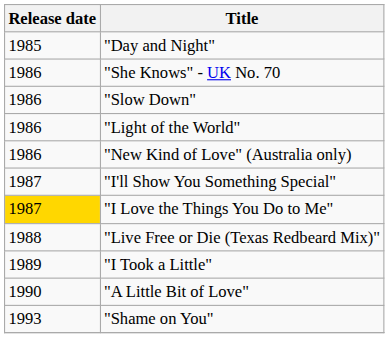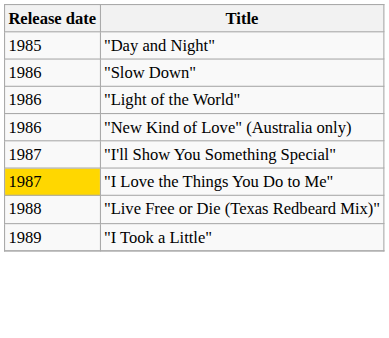 <table class="wikitable" style="font-size: 95%;">
 <tr>
 <th>Release date</th>
 <th>Title</th>
 </tr>
 <tr>
 <td>1985</td>
 <td>"Day and Night"</td>
-</tr>
-<tr>
-<td>1986</td>
-<td>"She Knows" - <a href='#'>UK</a> No. 70</td>
 </tr>
 <tr>
 <td>1986</td>
 <td>"Slow Down"</td>
 </tr>
 <tr>
 <td>1986</td>
 <td>"Light of the World"</td>
 </tr>
 <tr>
 <td>1986</td>
 <td>"New Kind of Love" (Australia only)</td>
 </tr>
 <tr>
 <td>1987</td>
 <td>"I'll Show You Something Special"</td>
 </tr>
 <tr>
 <td style="background: gold;">1987</td>
 <td>"I Love the Things You Do to Me"</td>
 </tr>
 <tr>
 <td>1988</td>
 <td>"Live Free or Die (Texas Redbeard Mix)"</td>
 </tr>
 <tr>
 <td>1989</td>
 <td>"I Took a Little"</td>
 </tr>
 <tr>
-<td>1990</td>
-<td>"A Little Bit of Love"</td>
-</tr>
-<tr>
-<td>1993</td>
-<td>"Shame on You"</td>
-</tr>
-<tr>
 </tr>
 </table>
